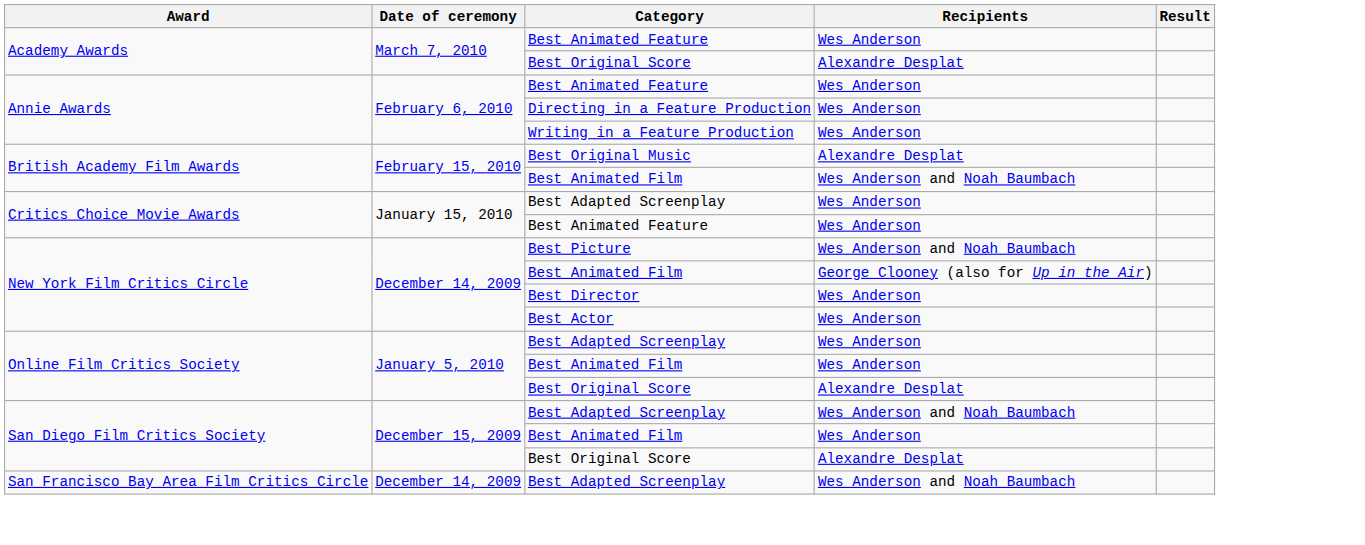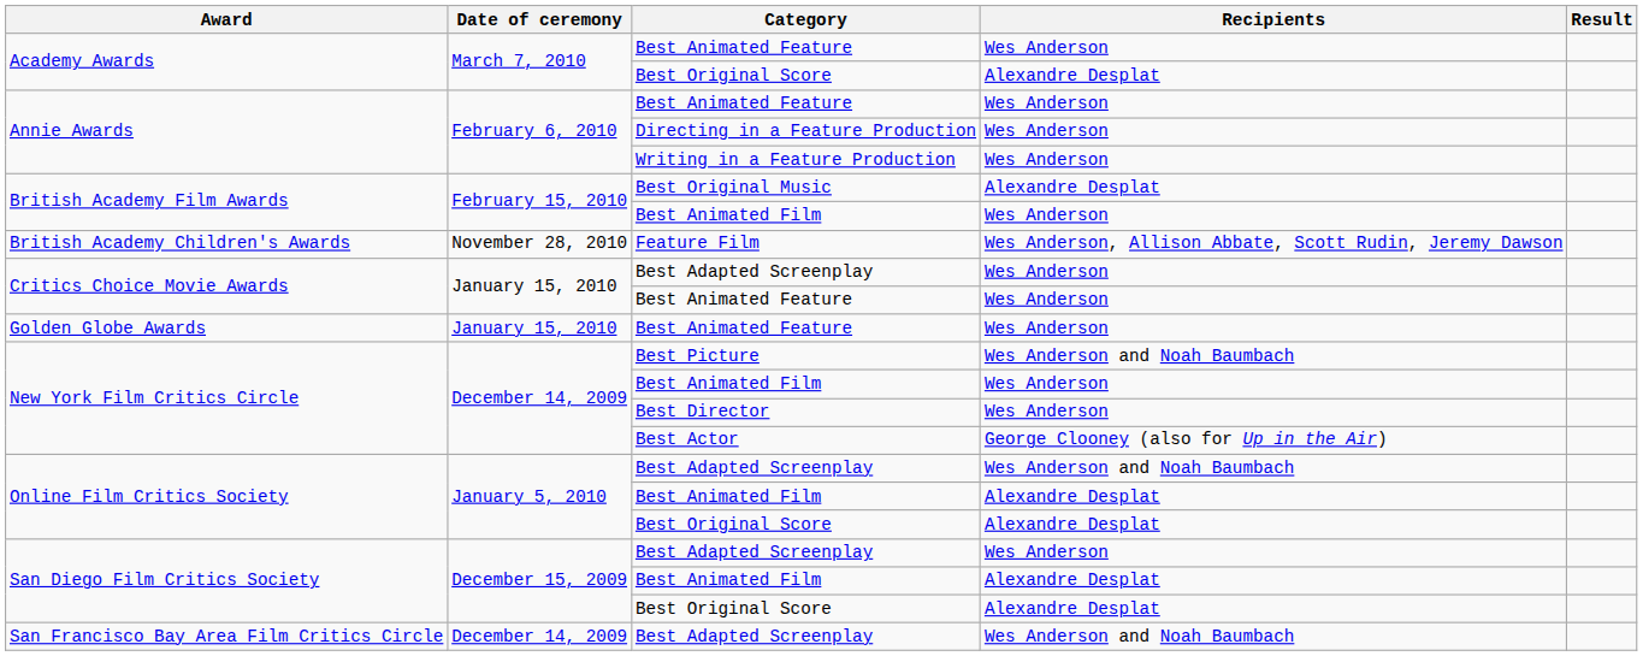 <table class="wikitable sortable">
 <tr>
 <th>Award</th>
 <th>Date of ceremony</th>
 <th>Category</th>
 <th>Recipients</th>
 <th>Result</th>
 </tr>
 <tr>
 <td rowspan="2"><a href='#'>Academy Awards</a></td>
 <td rowspan="2"><a href='#'>March 7, 2010</a></td>
 <td><a href='#'>Best Animated Feature</a></td>
 <td><a href='#'>Wes Anderson</a></td>
 <td></td>
 </tr>
 <tr>
 <td><a href='#'>Best Original Score</a></td>
 <td><a href='#'>Alexandre Desplat</a></td>
 <td></td>
 </tr>
 <tr>
 <td rowspan="3"><a href='#'>Annie Awards</a></td>
 <td rowspan="3"><a href='#'>February 6, 2010</a></td>
 <td><a href='#'>Best Animated Feature</a></td>
 <td><a href='#'>Wes Anderson</a></td>
 <td></td>
 </tr>
 <tr>
 <td><a href='#'>Directing in a Feature Production</a></td>
 <td><a href='#'>Wes Anderson</a></td>
 <td></td>
 </tr>
 <tr>
 <td><a href='#'>Writing in a Feature Production</a></td>
 <td><a href='#'>Wes Anderson</a></td>
 <td></td>
 </tr>
 <tr>
 <td rowspan="2"><a href='#'>British Academy Film Awards</a></td>
 <td rowspan="2"><a href='#'>February 15, 2010</a></td>
 <td><a href='#'>Best Original Music</a></td>
 <td><a href='#'>Alexandre Desplat</a></td>
 <td></td>
 </tr>
 <tr>
 <td><a href='#'>Best Animated Film</a></td>
-<td><a href='#'>Wes Anderson</a> and <a href='#'>Noah Baumbach</a></td>
+<td><a href='#'>Wes Anderson</a></td>
+<td></td>
+</tr>
+<tr>
+<td><a href='#'>British Academy Children's Awards</a></td>
+<td>November 28, 2010</td>
+<td><a href='#'>Feature Film</a></td>
+<td><a href='#'>Wes Anderson</a>, <a href='#'>Allison Abbate</a>, <a href='#'>Scott Rudin</a>, <a href='#'>Jeremy Dawson</a></td>
 <td></td>
 </tr>
 <tr>
 <td rowspan="2"><a href='#'>Critics Choice Movie Awards</a></td>
 <td rowspan="2">January 15, 2010</td>
 <td>Best Adapted Screenplay</td>
 <td><a href='#'>Wes Anderson</a></td>
 <td></td>
 </tr>
 <tr>
 <td>Best Animated Feature</td>
 <td><a href='#'>Wes Anderson</a></td>
 <td></td>
 </tr>
 <tr>
+<td><a href='#'>Golden Globe Awards</a></td>
+<td><a href='#'>January 15, 2010</a></td>
+<td><a href='#'>Best Animated Feature</a></td>
+<td><a href='#'>Wes Anderson</a></td>
+<td></td>
+</tr>
+<tr>
 <td rowspan="4"><a href='#'>New York Film Critics Circle</a></td>
 <td rowspan="4"><a href='#'>December 14, 2009</a></td>
 <td><a href='#'>Best Picture</a></td>
 <td><a href='#'>Wes Anderson</a> and <a href='#'>Noah Baumbach</a></td>
 <td></td>
 </tr>
 <tr>
 <td><a href='#'>Best Animated Film</a></td>
-<td><a href='#'>George Clooney</a> (also for <em><a href='#'>Up in the Air</a></em>)</td>
+<td><a href='#'>Wes Anderson</a></td>
 <td></td>
 </tr>
 <tr>
 <td><a href='#'>Best Director</a></td>
 <td><a href='#'>Wes Anderson</a></td>
 <td></td>
 </tr>
 <tr>
 <td><a href='#'>Best Actor</a></td>
-<td><a href='#'>Wes Anderson</a></td>
+<td><a href='#'>George Clooney</a> (also for <em><a href='#'>Up in the Air</a></em>)</td>
 <td></td>
 </tr>
 <tr>
 <td rowspan="3"><a href='#'>Online Film Critics Society</a></td>
 <td rowspan="3"><a href='#'>January 5, 2010</a></td>
 <td><a href='#'>Best Adapted Screenplay</a></td>
-<td><a href='#'>Wes Anderson</a></td>
+<td><a href='#'>Wes Anderson</a> and <a href='#'>Noah Baumbach</a></td>
 <td></td>
 </tr>
 <tr>
 <td><a href='#'>Best Animated Film</a></td>
-<td><a href='#'>Wes Anderson</a></td>
+<td><a href='#'>Alexandre Desplat</a></td>
 <td></td>
 </tr>
 <tr>
 <td><a href='#'>Best Original Score</a></td>
 <td><a href='#'>Alexandre Desplat</a></td>
 <td></td>
 </tr>
 <tr>
 <td rowspan="3"><a href='#'>San Diego Film Critics Society</a></td>
 <td rowspan="3"><a href='#'>December 15, 2009</a></td>
 <td><a href='#'>Best Adapted Screenplay</a></td>
-<td><a href='#'>Wes Anderson</a> and <a href='#'>Noah Baumbach</a></td>
+<td><a href='#'>Wes Anderson</a></td>
 <td></td>
 </tr>
 <tr>
 <td><a href='#'>Best Animated Film</a></td>
-<td><a href='#'>Wes Anderson</a></td>
+<td><a href='#'>Alexandre Desplat</a></td>
 <td></td>
 </tr>
 <tr>
 <td San Diego Film Critics Society Award for Best Original Score>Best Original Score</td>
 <td><a href='#'>Alexandre Desplat</a></td>
 <td></td>
 </tr>
 <tr>
 <td><a href='#'>San Francisco Bay Area Film Critics Circle</a></td>
 <td><a href='#'>December 14, 2009</a></td>
 <td><a href='#'>Best Adapted Screenplay</a></td>
 <td><a href='#'>Wes Anderson</a> and <a href='#'>Noah Baumbach</a></td>
 <td></td>
 </tr>
 </table>
